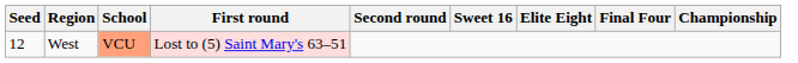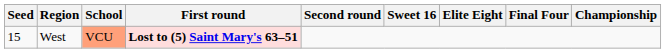 <table class="sortable wikitable" style="white-space:nowrap; font-size:90%;">
 <tr>
 <th>Seed</th>
 <th>Region</th>
 <th>School</th>
 <th>First round</th>
 <th>Second round</th>
 <th>Sweet 16</th>
 <th>Elite Eight</th>
 <th>Final Four</th>
 <th>Championship</th>
 </tr>
 <tr>
-<td>12</td>
+<td>15</td>
 <td>West</td>
 <td style="background: lightsalmon;">VCU</td>
-<td style="background:#ffdddd;">Lost to (5) <a href='#'>Saint Mary's</a> 63–51</td>
+<td style="background:#ffdddd;"><strong>Lost to (5) <a href='#'>Saint Mary's</a> 63–51</strong></td>
 <td colspan=5></td>
 </tr>
 </table>
